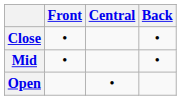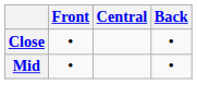 <table class="wikitable" style="text-align:center;">
 <tr>
 <th> </th>
 <th><a href='#'>Front</a></th>
 <th><a href='#'>Central</a></th>
 <th><a href='#'>Back</a></th>
 </tr>
 <tr>
 <th><a href='#'>Close</a></th>
 <td> • </td>
 <td> </td>
 <td> • </td>
 </tr>
 <tr>
 <th><a href='#'>Mid</a></th>
 <td> • </td>
 <td> </td>
 <td> • </td>
 </tr>
-<tr>
-<th><a href='#'>Open</a></th>
-<td> </td>
-<td> • </td>
-<td> </td>
-</tr>
 </table>
